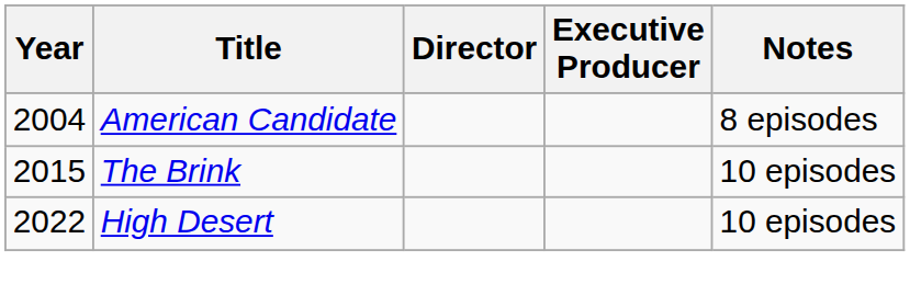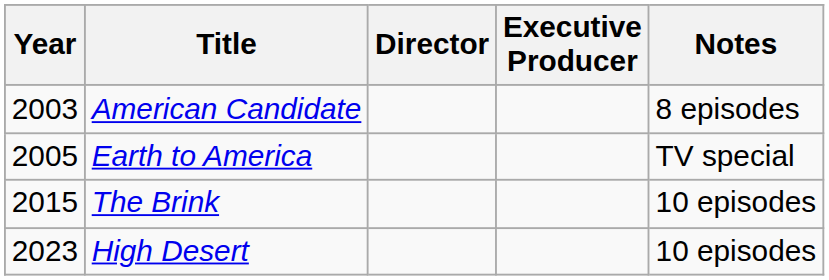 <table class="wikitable">
 <tr>
 <th>Year</th>
 <th>Title</th>
 <th scope="col">Director</th>
 <th scope="col">Executive<br>Producer</th>
 <th>Notes</th>
 </tr>
 <tr>
-<td>2004</td>
+<td>2003</td>
 <td><em><a href='#'>American Candidate</a></em></td>
 <td></td>
 <td></td>
 <td>8 episodes</td>
+</tr>
+<tr>
+<td>2005</td>
+<td><em><a href='#'>Earth to America</a></em></td>
+<td></td>
+<td></td>
+<td>TV special</td>
 </tr>
 <tr>
 <td>2015</td>
 <td><em><a href='#'>The Brink</a></em></td>
 <td></td>
 <td></td>
 <td>10 episodes</td>
 </tr>
 <tr>
-<td>2022</td>
+<td>2023</td>
 <td><em><a href='#'>High Desert</a></em></td>
 <td></td>
 <td></td>
 <td>10 episodes</td>
 </tr>
 </table>
